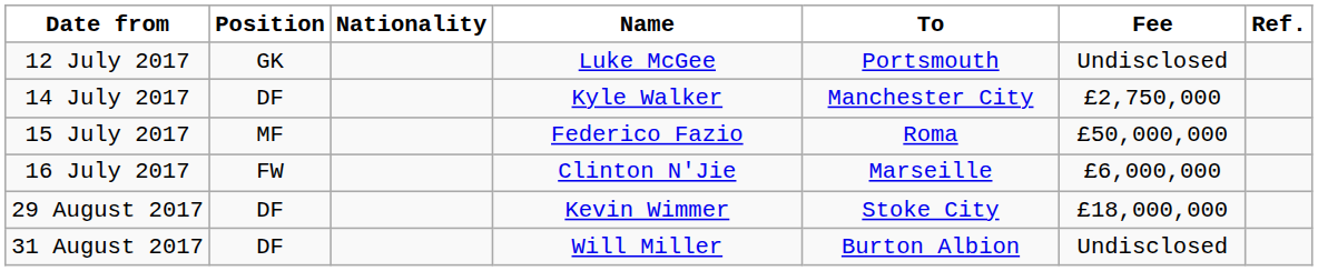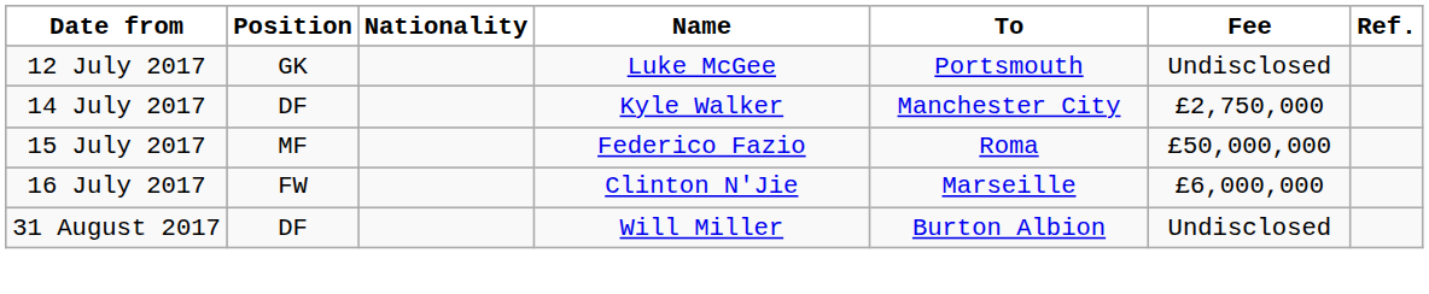 <table class="wikitable" style="text-align:center">
 <tr>
 <th style="background:#FFFFFF; color:#000000; width:110px;">Date from</th>
 <th style="background:#FFFFFF; color:#000000; width:50px;">Position</th>
 <th style="background:#FFFFFF; color:#000000; width:50px;">Nationality</th>
 <th style="background:#FFFFFF; color:#000000; width:170px;">Name</th>
 <th style="background:#FFFFFF; color:#000000; width:140px;">To</th>
 <th style="background:#FFFFFF; color:#000000; width:100px;">Fee</th>
 <th style="background:#FFFFFF; color:#000000; width:30px;">Ref.</th>
 </tr>
 <tr>
 <td>12 July 2017</td>
 <td>GK</td>
 <td></td>
 <td><a href='#'>Luke McGee</a></td>
 <td><a href='#'>Portsmouth</a></td>
 <td>Undisclosed</td>
 <td></td>
 </tr>
 <tr>
 <td>14 July 2017</td>
 <td>DF</td>
 <td></td>
 <td><a href='#'>Kyle Walker</a></td>
 <td><a href='#'>Manchester City</a></td>
 <td>£2,750,000</td>
 <td></td>
 </tr>
 <tr>
 <td>15 July 2017</td>
 <td>MF</td>
 <td></td>
 <td><a href='#'>Federico Fazio</a></td>
 <td><a href='#'>Roma</a></td>
 <td>£50,000,000</td>
 <td></td>
 </tr>
 <tr>
 <td>16 July 2017</td>
 <td>FW</td>
 <td></td>
 <td><a href='#'>Clinton N'Jie</a></td>
 <td><a href='#'>Marseille</a></td>
 <td>£6,000,000</td>
 <td></td>
 </tr>
 <tr>
-<td>29 August 2017</td>
-<td>DF</td>
-<td></td>
-<td><a href='#'>Kevin Wimmer</a></td>
-<td><a href='#'>Stoke City</a></td>
-<td>£18,000,000</td>
-<td></td>
-</tr>
-<tr>
 <td>31 August 2017</td>
 <td>DF</td>
 <td></td>
 <td><a href='#'>Will Miller</a></td>
 <td><a href='#'>Burton Albion</a></td>
 <td>Undisclosed</td>
 <td></td>
 </tr>
 </table>
